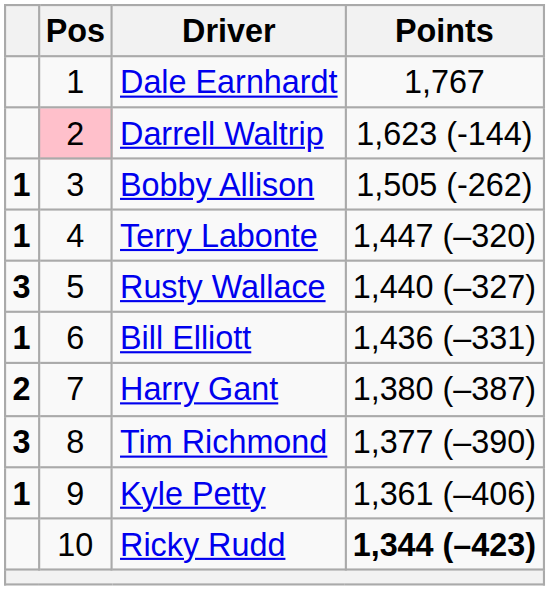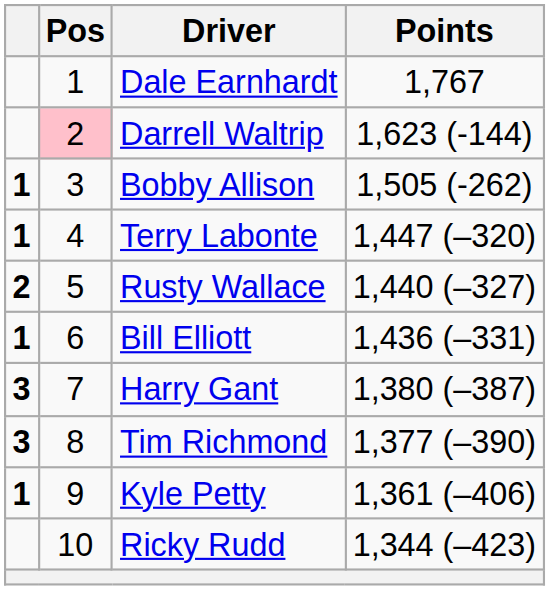 <table class="wikitable" style="font-size: 95%;">
 <tr>
 <th></th>
 <th>Pos</th>
 <th>Driver</th>
 <th>Points</th>
 </tr>
 <tr>
 <td align="left"></td>
 <td style="text-align:center;">1</td>
 <td><a href='#'>Dale Earnhardt</a></td>
 <td style="text-align:center;">1,767</td>
 </tr>
 <tr>
 <td align="left"></td>
 <td style="background: pink; text-align:center;">2</td>
 <td><a href='#'>Darrell Waltrip</a></td>
 <td style="text-align:center;">1,623 (-144)</td>
 </tr>
 <tr>
 <td align="left">  <strong>1</strong></td>
 <td style="text-align:center;">3</td>
 <td><a href='#'>Bobby Allison</a></td>
 <td style="text-align:center;">1,505 (-262)</td>
 </tr>
 <tr>
 <td align="left">  <strong>1</strong></td>
 <td style="text-align:center;">4</td>
 <td><a href='#'>Terry Labonte</a></td>
 <td style="text-align:center;">1,447 (–320)</td>
 </tr>
 <tr>
-<td align="left">  <strong>3</strong></td>
+<td align="left">  <strong>2</strong></td>
 <td style="text-align:center;">5</td>
 <td><a href='#'>Rusty Wallace</a></td>
 <td style="text-align:center;">1,440 (–327)</td>
 </tr>
 <tr>
 <td align="left">  <strong>1</strong></td>
 <td style="text-align:center;">6</td>
 <td><a href='#'>Bill Elliott</a></td>
 <td style="text-align:center;">1,436 (–331)</td>
 </tr>
 <tr>
-<td align="left">  <strong>2</strong></td>
+<td align="left">  <strong>3</strong></td>
 <td style="text-align:center;">7</td>
 <td><a href='#'>Harry Gant</a></td>
 <td style="text-align:center;">1,380 (–387)</td>
 </tr>
 <tr>
 <td align="left">  <strong>3</strong></td>
 <td style="text-align:center;">8</td>
 <td><a href='#'>Tim Richmond</a></td>
 <td style="text-align:center;">1,377 (–390)</td>
 </tr>
 <tr>
 <td align="left">  <strong>1</strong></td>
 <td style="text-align:center;">9</td>
 <td><a href='#'>Kyle Petty</a></td>
 <td style="text-align:center;">1,361 (–406)</td>
 </tr>
 <tr>
 <td align="left"></td>
 <td style="text-align:center;">10</td>
 <td><a href='#'>Ricky Rudd</a></td>
-<td style="text-align:center;"><strong>1,344 (–423)</strong></td>
+<td style="text-align:center;">1,344 (–423)</td>
 </tr>
 <tr class="sortbottom">
 <th colspan="9"></th>
 </tr>
 </table>
